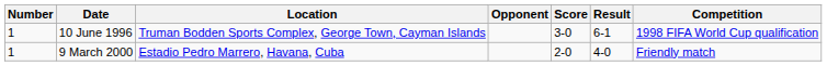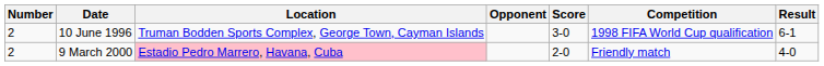 <table class="wikitable" style="font-size:85%;">
 <tr>
 <th>Number</th>
 <th>Date</th>
 <th>Location</th>
 <th>Opponent</th>
 <th>Score</th>
+<th>Competition</th>
 <th>Result</th>
-<th>Competition</th>
 </tr>
 <tr>
-<td>1</td>
+<td>2</td>
 <td>10 June 1996</td>
 <td><a href='#'>Truman Bodden Sports Complex</a>, <a href='#'>George Town, Cayman Islands</a></td>
 <td></td>
 <td>3-0</td>
+<td><a href='#'>1998 FIFA World Cup qualification</a></td>
 <td>6-1</td>
-<td><a href='#'>1998 FIFA World Cup qualification</a></td>
 </tr>
 <tr>
-<td>1</td>
+<td>2</td>
 <td>9 March 2000</td>
-<td><a href='#'>Estadio Pedro Marrero</a>, <a href='#'>Havana</a>, <a href='#'>Cuba</a></td>
+<td style="background: pink;"><a href='#'>Estadio Pedro Marrero</a>, <a href='#'>Havana</a>, <a href='#'>Cuba</a></td>
 <td></td>
 <td>2-0</td>
+<td><a href='#'>Friendly match</a></td>
 <td>4-0</td>
-<td><a href='#'>Friendly match</a></td>
 </tr>
 </table>
